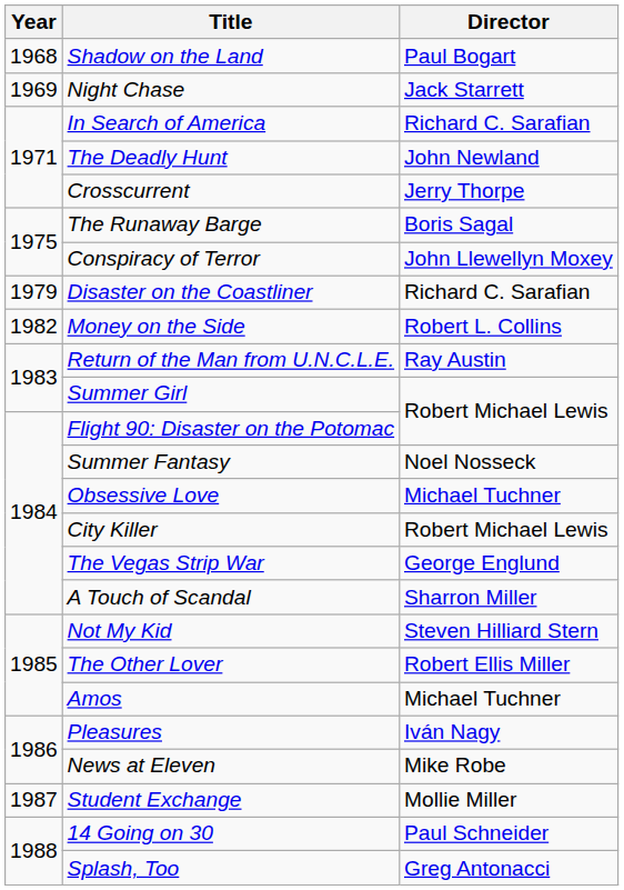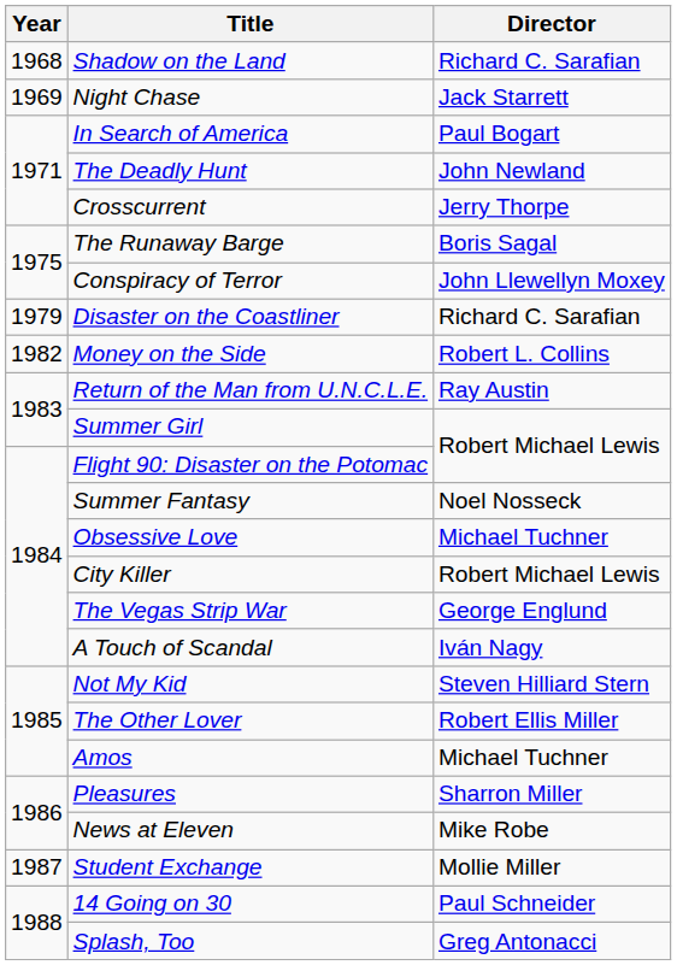 <table class="wikitable">
 <tr>
 <th>Year</th>
 <th>Title</th>
 <th>Director</th>
 </tr>
 <tr>
 <td>1968</td>
 <td><em><a href='#'>Shadow on the Land</a></em></td>
-<td><a href='#'>Paul Bogart</a></td>
+<td><a href='#'>Richard C. Sarafian</a></td>
 </tr>
 <tr>
 <td>1969</td>
 <td><em>Night Chase</em></td>
 <td><a href='#'>Jack Starrett</a></td>
 </tr>
 <tr>
 <td rowspan=3>1971</td>
 <td><em><a href='#'>In Search of America</a></em></td>
-<td><a href='#'>Richard C. Sarafian</a></td>
+<td><a href='#'>Paul Bogart</a></td>
 </tr>
 <tr>
 <td><em><a href='#'>The Deadly Hunt</a></em></td>
 <td><a href='#'>John Newland</a></td>
 </tr>
 <tr>
 <td><em>Crosscurrent</em></td>
 <td><a href='#'>Jerry Thorpe</a></td>
 </tr>
 <tr>
 <td rowspan=2>1975</td>
 <td><em>The Runaway Barge</em></td>
 <td><a href='#'>Boris Sagal</a></td>
 </tr>
 <tr>
 <td><em>Conspiracy of Terror</em></td>
 <td><a href='#'>John Llewellyn Moxey</a></td>
 </tr>
 <tr>
 <td>1979</td>
 <td><em><a href='#'>Disaster on the Coastliner</a></em></td>
 <td>Richard C. Sarafian</td>
 </tr>
 <tr>
 <td>1982</td>
 <td><em><a href='#'>Money on the Side</a></em></td>
 <td><a href='#'>Robert L. Collins</a></td>
 </tr>
 <tr>
 <td rowspan=2>1983</td>
 <td><em><a href='#'>Return of the Man from U.N.C.L.E.</a></em></td>
 <td><a href='#'>Ray Austin</a></td>
 </tr>
 <tr>
 <td><em><a href='#'>Summer Girl</a></em></td>
 <td rowspan=2>Robert Michael Lewis</td>
 </tr>
 <tr>
 <td rowspan=6>1984</td>
 <td><em><a href='#'>Flight 90: Disaster on the Potomac</a></em></td>
 </tr>
 <tr>
 <td><em>Summer Fantasy</em></td>
 <td>Noel Nosseck</td>
 </tr>
 <tr>
 <td><em><a href='#'>Obsessive Love</a></em></td>
 <td><a href='#'>Michael Tuchner</a></td>
 </tr>
 <tr>
 <td><em>City Killer</em></td>
 <td>Robert Michael Lewis</td>
 </tr>
 <tr>
 <td><em><a href='#'>The Vegas Strip War</a></em></td>
 <td><a href='#'>George Englund</a></td>
 </tr>
 <tr>
 <td><em>A Touch of Scandal</em></td>
-<td><a href='#'>Sharron Miller</a></td>
+<td><a href='#'>Iván Nagy</a></td>
 </tr>
 <tr>
 <td rowspan=3>1985</td>
 <td><em><a href='#'>Not My Kid</a></em></td>
 <td><a href='#'>Steven Hilliard Stern</a></td>
 </tr>
 <tr>
 <td><em><a href='#'>The Other Lover</a></em></td>
 <td><a href='#'>Robert Ellis Miller</a></td>
 </tr>
 <tr>
 <td><em><a href='#'>Amos</a></em></td>
 <td>Michael Tuchner</td>
 </tr>
 <tr>
 <td rowspan=2>1986</td>
 <td><em><a href='#'>Pleasures</a></em></td>
-<td><a href='#'>Iván Nagy</a></td>
+<td><a href='#'>Sharron Miller</a></td>
 </tr>
 <tr>
 <td><em>News at Eleven</em></td>
 <td>Mike Robe</td>
 </tr>
 <tr>
 <td>1987</td>
 <td><em><a href='#'>Student Exchange</a></em></td>
 <td>Mollie Miller</td>
 </tr>
 <tr>
 <td rowspan=2>1988</td>
 <td><em><a href='#'>14 Going on 30</a></em></td>
 <td><a href='#'>Paul Schneider</a></td>
 </tr>
 <tr>
 <td><em><a href='#'>Splash, Too</a></em></td>
 <td><a href='#'>Greg Antonacci</a></td>
 </tr>
 </table>
